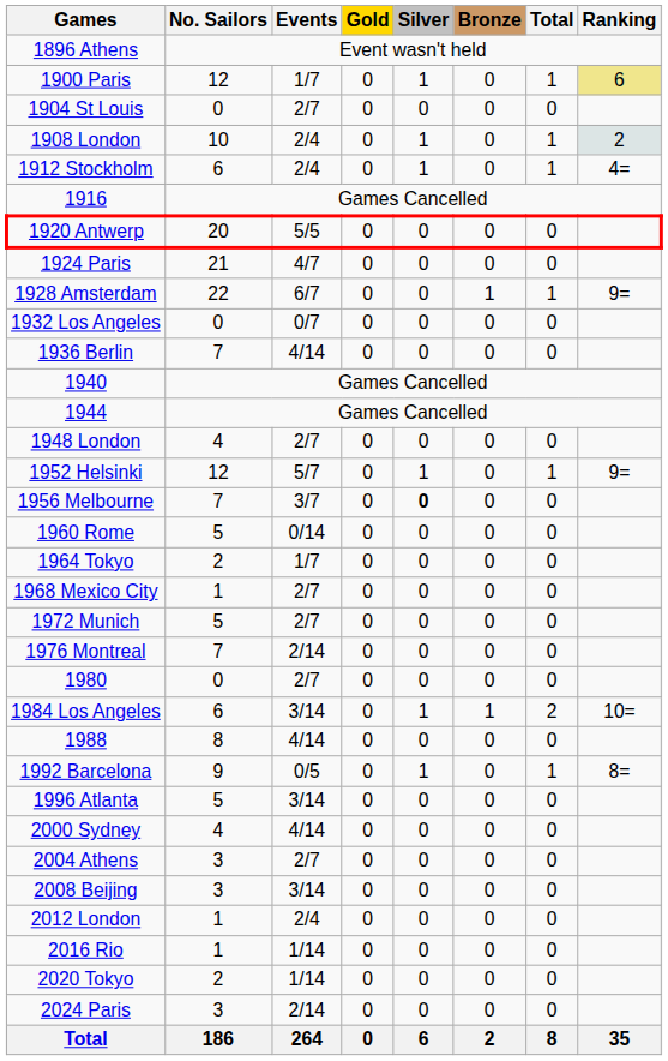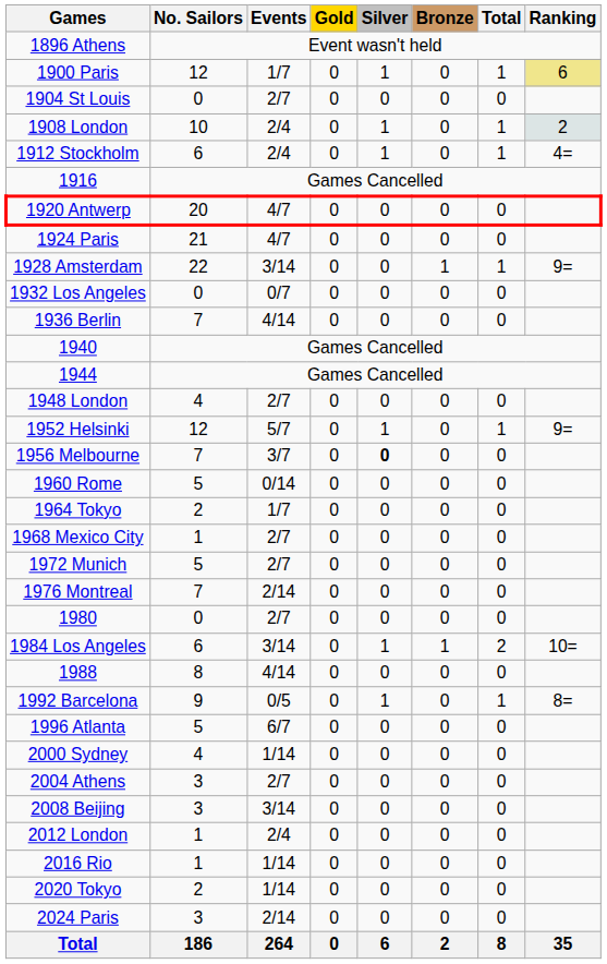 <table class="wikitable sortable" style="text-align:center">
 <tr>
 <th>Games</th>
 <th>No. Sailors</th>
 <th>Events</th>
 <th style="background-color:gold;">Gold</th>
 <th style="background-color:silver;">Silver</th>
 <th style="background-color:#c96;">Bronze</th>
 <th>Total</th>
 <th>Ranking</th>
 </tr>
 <tr>
 <td><a href='#'>1896 Athens</a></td>
 <td colspan=7>Event wasn't held</td>
 </tr>
 <tr>
 <td><a href='#'>1900 Paris</a></td>
 <td>12</td>
 <td>1/7</td>
 <td>0</td>
 <td>1</td>
 <td>0</td>
 <td>1</td>
 <td style="background: khaki;">6</td>
 </tr>
 <tr>
 <td><a href='#'>1904 St Louis</a></td>
 <td>0</td>
 <td>2/7</td>
 <td>0</td>
 <td>0</td>
 <td>0</td>
 <td>0</td>
 <td></td>
 </tr>
 <tr>
 <td><a href='#'>1908 London</a></td>
 <td>10</td>
 <td>2/4</td>
 <td>0</td>
 <td>1</td>
 <td>0</td>
 <td>1</td>
 <td bgcolor=dce5e5>2</td>
 </tr>
 <tr>
 <td><a href='#'>1912 Stockholm</a></td>
 <td>6</td>
 <td>2/4</td>
 <td>0</td>
 <td>1</td>
 <td>0</td>
 <td>1</td>
 <td>4=</td>
 </tr>
 <tr>
 <td><a href='#'>1916</a></td>
 <td colspan=7>Games Cancelled</td>
 </tr>
 <tr align=center style="border: 3px solid red">
 <td><a href='#'>1920 Antwerp</a></td>
 <td>20</td>
-<td>5/5</td>
+<td>4/7</td>
 <td>0</td>
 <td>0</td>
 <td>0</td>
 <td>0</td>
 <td></td>
 </tr>
 <tr>
 <td><a href='#'>1924 Paris</a></td>
 <td>21</td>
 <td>4/7</td>
 <td>0</td>
 <td>0</td>
 <td>0</td>
 <td>0</td>
 <td></td>
 </tr>
 <tr>
 <td><a href='#'>1928 Amsterdam</a></td>
 <td>22</td>
-<td>6/7</td>
+<td>3/14</td>
 <td>0</td>
 <td>0</td>
 <td>1</td>
 <td>1</td>
 <td>9=</td>
 </tr>
 <tr>
 <td><a href='#'>1932 Los Angeles</a></td>
 <td>0</td>
 <td>0/7</td>
 <td>0</td>
 <td>0</td>
 <td>0</td>
 <td>0</td>
 <td></td>
 </tr>
 <tr>
 <td><a href='#'>1936 Berlin</a></td>
 <td>7</td>
 <td>4/14</td>
 <td>0</td>
 <td>0</td>
 <td>0</td>
 <td>0</td>
 <td></td>
 </tr>
 <tr>
 <td><a href='#'>1940</a></td>
 <td colspan=7>Games Cancelled</td>
 </tr>
 <tr>
 <td><a href='#'>1944</a></td>
 <td colspan=7>Games Cancelled</td>
 </tr>
 <tr>
 <td><a href='#'>1948 London</a></td>
 <td>4</td>
 <td>2/7</td>
 <td>0</td>
 <td>0</td>
 <td>0</td>
 <td>0</td>
 <td></td>
 </tr>
 <tr>
 <td><a href='#'>1952 Helsinki</a></td>
 <td>12</td>
 <td>5/7</td>
 <td>0</td>
 <td>1</td>
 <td>0</td>
 <td>1</td>
 <td>9=</td>
 </tr>
 <tr>
 <td><a href='#'>1956 Melbourne</a></td>
 <td>7</td>
 <td>3/7</td>
 <td>0</td>
 <td><strong>0</strong></td>
 <td>0</td>
 <td>0</td>
 <td></td>
 </tr>
 <tr>
 <td><a href='#'>1960 Rome</a></td>
 <td>5</td>
 <td>0/14</td>
 <td>0</td>
 <td>0</td>
 <td>0</td>
 <td>0</td>
 <td></td>
 </tr>
 <tr>
 <td><a href='#'>1964 Tokyo</a></td>
 <td>2</td>
 <td>1/7</td>
 <td>0</td>
 <td>0</td>
 <td>0</td>
 <td>0</td>
 <td></td>
 </tr>
 <tr>
 <td><a href='#'>1968 Mexico City</a></td>
 <td>1</td>
 <td>2/7</td>
 <td>0</td>
 <td>0</td>
 <td>0</td>
 <td>0</td>
 <td></td>
 </tr>
 <tr>
 <td><a href='#'>1972 Munich</a></td>
 <td>5</td>
 <td>2/7</td>
 <td>0</td>
 <td>0</td>
 <td>0</td>
 <td>0</td>
 <td></td>
 </tr>
 <tr>
 <td><a href='#'>1976 Montreal</a></td>
 <td>7</td>
 <td>2/14</td>
 <td>0</td>
 <td>0</td>
 <td>0</td>
 <td>0</td>
 <td></td>
 </tr>
 <tr>
 <td><a href='#'>1980</a></td>
 <td>0</td>
 <td>2/7</td>
 <td>0</td>
 <td>0</td>
 <td>0</td>
 <td>0</td>
 <td></td>
 </tr>
 <tr>
 <td><a href='#'>1984 Los Angeles</a></td>
 <td>6</td>
 <td>3/14</td>
 <td>0</td>
 <td>1</td>
 <td>1</td>
 <td>2</td>
 <td>10=</td>
 </tr>
 <tr>
 <td><a href='#'>1988</a></td>
 <td>8</td>
 <td>4/14</td>
 <td>0</td>
 <td>0</td>
 <td>0</td>
 <td>0</td>
 <td></td>
 </tr>
 <tr>
 <td><a href='#'>1992 Barcelona</a></td>
 <td>9</td>
 <td>0/5</td>
 <td>0</td>
 <td>1</td>
 <td>0</td>
 <td>1</td>
 <td>8=</td>
 </tr>
 <tr>
 <td><a href='#'>1996 Atlanta</a></td>
 <td>5</td>
-<td>3/14</td>
+<td>6/7</td>
 <td>0</td>
 <td>0</td>
 <td>0</td>
 <td>0</td>
 <td></td>
 </tr>
 <tr>
 <td><a href='#'>2000 Sydney</a></td>
 <td>4</td>
-<td>4/14</td>
+<td>1/14</td>
 <td>0</td>
 <td>0</td>
 <td>0</td>
 <td>0</td>
 <td></td>
 </tr>
 <tr>
 <td><a href='#'>2004 Athens</a></td>
 <td>3</td>
 <td>2/7</td>
 <td>0</td>
 <td>0</td>
 <td>0</td>
 <td>0</td>
 <td></td>
 </tr>
 <tr>
 <td><a href='#'>2008 Beijing</a></td>
 <td>3</td>
 <td>3/14</td>
 <td>0</td>
 <td>0</td>
 <td>0</td>
 <td>0</td>
 <td></td>
 </tr>
 <tr>
 <td><a href='#'>2012 London</a></td>
 <td>1</td>
 <td>2/4</td>
 <td>0</td>
 <td>0</td>
 <td>0</td>
 <td>0</td>
 <td></td>
 </tr>
 <tr>
 <td><a href='#'>2016 Rio</a></td>
 <td>1</td>
 <td>1/14</td>
 <td>0</td>
 <td>0</td>
 <td>0</td>
 <td>0</td>
 <td></td>
 </tr>
 <tr>
 <td><a href='#'>2020 Tokyo</a></td>
 <td>2</td>
 <td>1/14</td>
 <td>0</td>
 <td>0</td>
 <td>0</td>
 <td>0</td>
 <td></td>
 </tr>
 <tr>
 <td><a href='#'>2024 Paris</a></td>
 <td>3</td>
 <td>2/14</td>
 <td>0</td>
 <td>0</td>
 <td>0</td>
 <td>0</td>
 <td></td>
 </tr>
 <tr>
 <th><a href='#'>Total</a></th>
 <th>186</th>
 <th>264</th>
 <th>0</th>
 <th>6</th>
 <th>2</th>
 <th>8</th>
 <th>35</th>
 </tr>
 </table>
